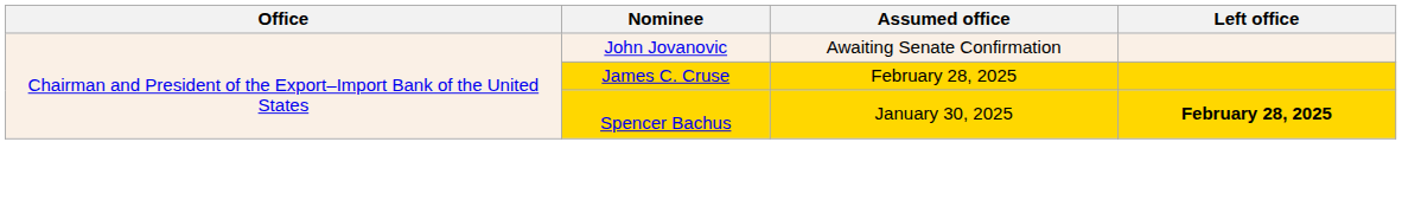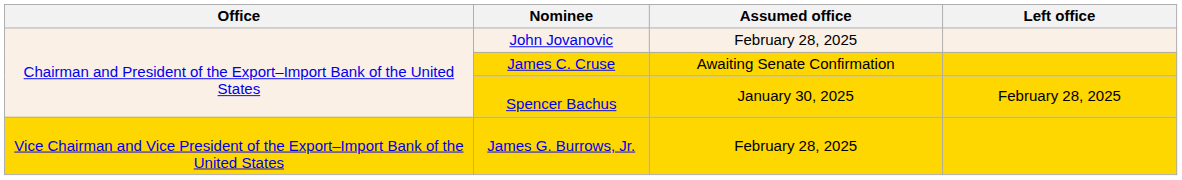 <table class="wikitable sortable" style="text-align:center">
 <tr>
 <th style="width:40%;">Office</th>
 <th style="width:15%;">Nominee</th>
 <th style="width:25%;" data-sort- type="date">Assumed office</th>
 <th style="width:20%;" data-sort- type="date">Left office</th>
 </tr>
 <tr style="background:linen">
 <td rowspan="3"><br><a href='#'>Chairman and President of the Export–Import Bank of the United States</a></td>
 <td><a href='#'>John Jovanovic</a></td>
-<td>Awaiting Senate Confirmation</td>
+<td>February 28, 2025</td>
 <td></td>
 </tr>
 <tr style="background:gold">
 <td><a href='#'>James C. Cruse</a></td>
-<td>February 28, 2025</td>
+<td>Awaiting Senate Confirmation</td>
 <td></td>
 </tr>
 <tr style="background:gold">
 <td><br><a href='#'>Spencer Bachus</a></td>
 <td>January 30, 2025</td>
-<td><strong>February 28, 2025</strong></td>
+<td>February 28, 2025</td>
+</tr>
+<tr style="background:gold">
+<td><br><a href='#'>Vice Chairman and Vice President of the Export–Import Bank of the United States</a></td>
+<td><a href='#'>James G. Burrows, Jr.</a></td>
+<td>February 28, 2025</td>
+<td></td>
 </tr>
 </table>
